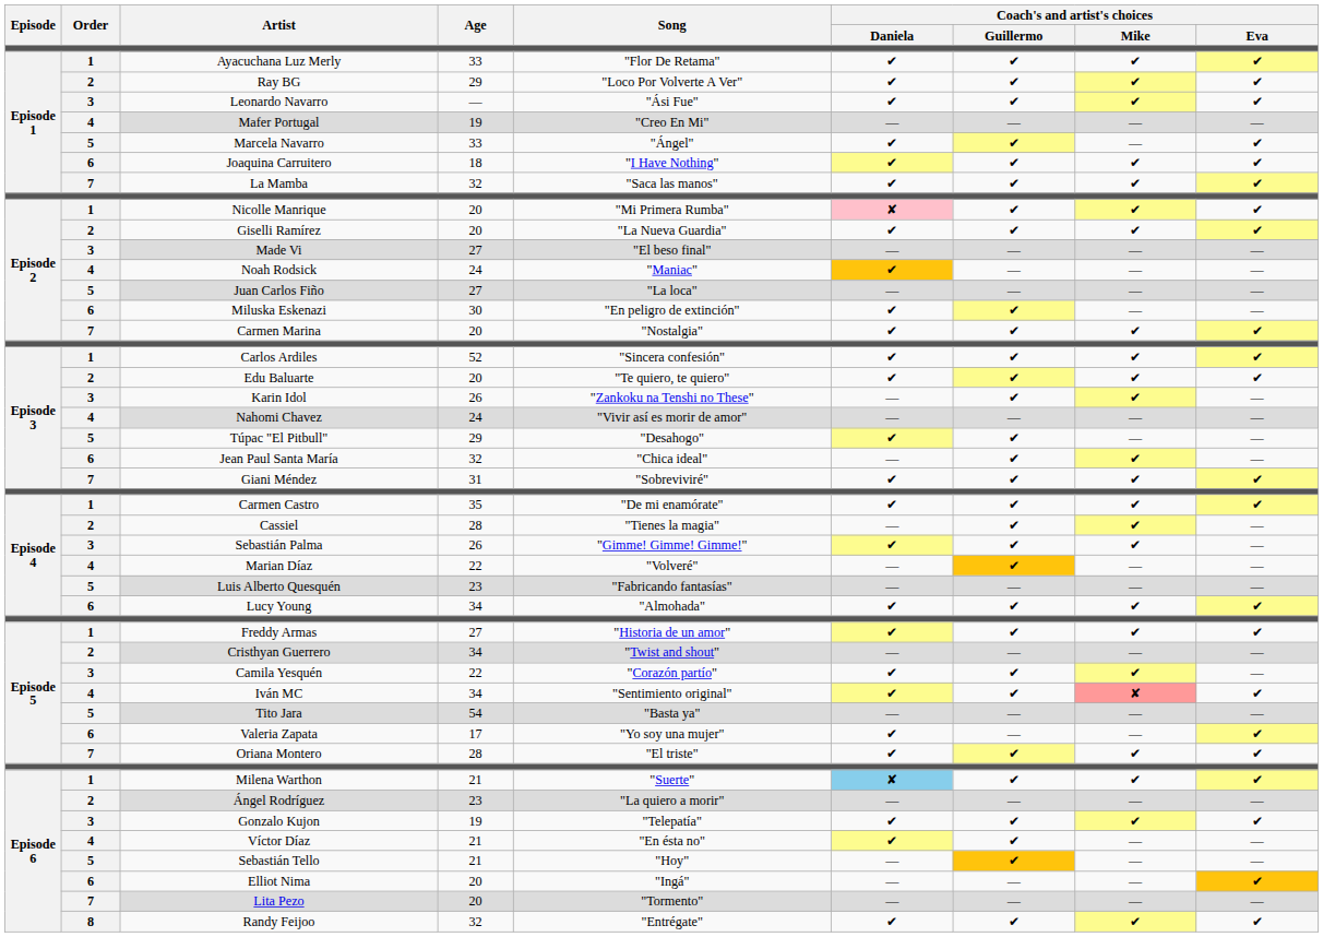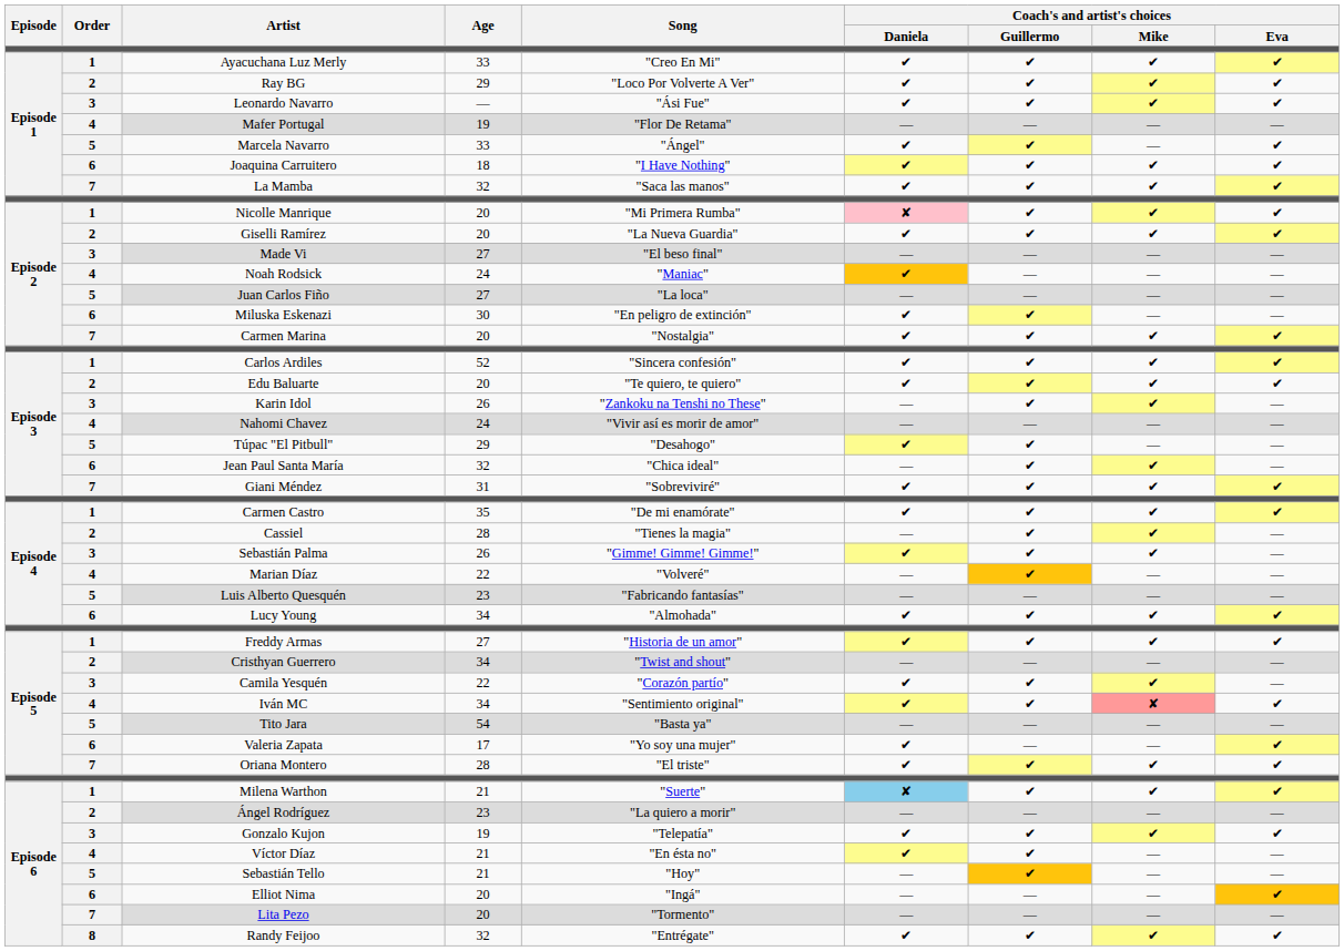 <table class="wikitable" style="text-align:center; line-height:17px; width:100%">
 <tr>
 <th rowspan="2" scope="col" style="width:01%">Episode</th>
 <th rowspan="2" scope="col" style="width:03%">Order</th>
 <th rowspan="2" scope="col" style="width:17%">Artist</th>
 <th rowspan="2" scope="col" style="width:04%">Age</th>
 <th rowspan="2" scope="col" style="width:17%">Song</th>
 <th colspan="4" scope="col" style="width:24%">Coach's and artist's choices</th>
 </tr>
 <tr>
 <th style="width:6.5%">Daniela</th>
 <th style="width:6.5%">Guillermo</th>
 <th style="width:6.5%">Mike</th>
 <th style="width:6.5%">Eva</th>
 </tr>
 <tr>
 <td colspan="12" style="background:#555"></td>
 </tr>
 <tr>
 <th scope="row" rowspan="7">Episode 1<br></th>
 <th>1</th>
 <td>Ayacuchana Luz Merly</td>
 <td>33</td>
-<td>"Flor De Retama"</td>
+<td>"Creo En Mi"</td>
 <td>✔</td>
 <td>✔</td>
 <td>✔</td>
 <td style="background:#fdfc8f">✔</td>
 </tr>
 <tr>
 <th>2</th>
 <td>Ray BG</td>
 <td>29</td>
 <td>"Loco Por Volverte A Ver"</td>
 <td>✔</td>
 <td>✔</td>
 <td style="background:#fdfc8f">✔</td>
 <td>✔</td>
 </tr>
 <tr>
 <th>3</th>
 <td>Leonardo Navarro</td>
 <td>—</td>
 <td>"Ási Fue"</td>
 <td>✔</td>
 <td>✔</td>
 <td style="background:#fdfc8f">✔</td>
 <td>✔</td>
 </tr>
 <tr style="background:#dcdcdc">
 <th>4</th>
 <td>Mafer Portugal</td>
 <td>19</td>
-<td>"Creo En Mi"</td>
+<td>"Flor De Retama"</td>
 <td>—</td>
 <td>—</td>
 <td>—</td>
 <td>—</td>
 </tr>
 <tr>
 <th>5</th>
 <td>Marcela Navarro</td>
 <td>33</td>
 <td>"Ángel"</td>
 <td>✔</td>
 <td style="background:#fdfc8f">✔</td>
 <td>—</td>
 <td>✔</td>
 </tr>
 <tr>
 <th>6</th>
 <td>Joaquina Carruitero</td>
 <td>18</td>
 <td>"<a href='#'>I Have Nothing</a>"</td>
 <td style="background:#fdfc8f">✔</td>
 <td>✔</td>
 <td>✔</td>
 <td>✔</td>
 </tr>
 <tr>
 <th>7</th>
 <td>La Mamba</td>
 <td>32</td>
 <td>"Saca las manos"</td>
 <td>✔</td>
 <td>✔</td>
 <td>✔</td>
 <td style="background:#fdfc8f">✔</td>
 </tr>
 <tr>
 <td colspan="12" style="background:#555"></td>
 </tr>
 <tr>
 <th rowspan="7">Episode 2<br></th>
 <th>1</th>
 <td>Nicolle Manrique</td>
 <td>20</td>
 <td>"Mi Primera Rumba"</td>
 <td style="background:pink">✘</td>
 <td>✔</td>
 <td style="background:#fdfc8f">✔</td>
 <td>✔</td>
 </tr>
 <tr>
 <th>2</th>
 <td>Giselli Ramírez</td>
 <td>20</td>
 <td>"La Nueva Guardia"</td>
 <td>✔</td>
 <td>✔</td>
 <td>✔</td>
 <td style="background:#fdfc8f">✔</td>
 </tr>
 <tr style="background:#dcdcdc">
 <th>3</th>
 <td>Made Vi</td>
 <td>27</td>
 <td>"El beso final"</td>
 <td>—</td>
 <td>—</td>
 <td>—</td>
 <td>—</td>
 </tr>
 <tr>
 <th>4</th>
 <td>Noah Rodsick</td>
 <td>24</td>
 <td>"<a href='#'>Maniac</a>"</td>
 <td style="background:#ffc40c">✔</td>
 <td>—</td>
 <td>—</td>
 <td>—</td>
 </tr>
 <tr style="background:#dcdcdc">
 <th>5</th>
 <td>Juan Carlos Fiño</td>
 <td>27</td>
 <td>"La loca"</td>
 <td>—</td>
 <td>—</td>
 <td>—</td>
 <td>—</td>
 </tr>
 <tr>
 <th>6</th>
 <td>Miluska Eskenazi</td>
 <td>30</td>
 <td>"En peligro de extinción"</td>
 <td>✔</td>
 <td style="background:#fdfc8f">✔</td>
 <td>—</td>
 <td>—</td>
 </tr>
 <tr>
 <th>7</th>
 <td>Carmen Marina</td>
 <td>20</td>
 <td>"Nostalgia"</td>
 <td>✔</td>
 <td>✔</td>
 <td>✔</td>
 <td style="background:#fdfc8f">✔</td>
 </tr>
 <tr>
 <td colspan="12" style="background:#555"></td>
 </tr>
 <tr>
 <th rowspan="7">Episode 3<br></th>
 <th>1</th>
 <td>Carlos Ardiles</td>
 <td>52</td>
 <td>"Sincera confesión"</td>
 <td>✔</td>
 <td>✔</td>
 <td>✔</td>
 <td style="background:#fdfc8f">✔</td>
 </tr>
 <tr>
 <th>2</th>
 <td>Edu Baluarte</td>
 <td>20</td>
 <td>"Te quiero, te quiero"</td>
 <td>✔</td>
 <td style="background:#fdfc8f">✔</td>
 <td>✔</td>
 <td>✔</td>
 </tr>
 <tr>
 <th>3</th>
 <td>Karin Idol</td>
 <td>26</td>
 <td>"<a href='#'>Zankoku na Tenshi no These</a>"</td>
 <td>—</td>
 <td>✔</td>
 <td style="background:#fdfc8f">✔</td>
 <td>—</td>
 </tr>
 <tr style="background:#dcdcdc">
 <th>4</th>
 <td>Nahomi Chavez</td>
 <td>24</td>
 <td>"Vivir así es morir de amor"</td>
 <td>—</td>
 <td>—</td>
 <td>—</td>
 <td>—</td>
 </tr>
 <tr>
 <th>5</th>
 <td>Túpac "El Pitbull"</td>
 <td>29</td>
 <td>"Desahogo"</td>
 <td style="background:#fdfc8f">✔</td>
 <td>✔</td>
 <td>—</td>
 <td>—</td>
 </tr>
 <tr>
 <th>6</th>
 <td>Jean Paul Santa María</td>
 <td>32</td>
 <td>"Chica ideal"</td>
 <td>—</td>
 <td>✔</td>
 <td style="background:#fdfc8f">✔</td>
 <td>—</td>
 </tr>
 <tr>
 <th>7</th>
 <td>Giani Méndez</td>
 <td>31</td>
 <td>"Sobreviviré"</td>
 <td>✔</td>
 <td>✔</td>
 <td>✔</td>
 <td style="background:#fdfc8f">✔</td>
 </tr>
 <tr>
 <td colspan="12" style="background:#555"></td>
 </tr>
 <tr>
 <th rowspan="6">Episode 4<br></th>
 <th>1</th>
 <td>Carmen Castro</td>
 <td>35</td>
 <td>"De mi enamórate"</td>
 <td>✔</td>
 <td>✔</td>
 <td>✔</td>
 <td style="background:#fdfc8f">✔</td>
 </tr>
 <tr>
 <th>2</th>
 <td>Cassiel</td>
 <td>28</td>
 <td>"Tienes la magia"</td>
 <td>―</td>
 <td>✔</td>
 <td style="background:#fdfc8f">✔</td>
 <td>―</td>
 </tr>
 <tr>
 <th>3</th>
 <td>Sebastián Palma</td>
 <td>26</td>
 <td>"<a href='#'>Gimme! Gimme! Gimme!</a>"</td>
 <td style="background:#fdfc8f">✔</td>
 <td>✔</td>
 <td>✔</td>
 <td>―</td>
 </tr>
 <tr>
 <th>4</th>
 <td>Marian Díaz</td>
 <td>22</td>
 <td>"Volveré"</td>
 <td>—</td>
 <td style="background:#ffc40c">✔</td>
 <td>—</td>
 <td>—</td>
 </tr>
 <tr style="background:#dcdcdc">
 <th>5</th>
 <td>Luis Alberto Quesquén</td>
 <td>23</td>
 <td>"Fabricando fantasías"</td>
 <td>—</td>
 <td>—</td>
 <td>—</td>
 <td>—</td>
 </tr>
 <tr>
 <th>6</th>
 <td>Lucy Young</td>
 <td>34</td>
 <td>"Almohada"</td>
 <td>✔</td>
 <td>✔</td>
 <td>✔</td>
 <td style="background:#fdfc8f">✔</td>
 </tr>
 <tr>
 <td colspan="12" style="background:#555"></td>
 </tr>
 <tr>
 <th rowspan="7">Episode 5<br></th>
 <th>1</th>
 <td>Freddy Armas</td>
 <td>27</td>
 <td>"<a href='#'>Historia de un amor</a>"</td>
 <td style="background:#fdfc8f">✔</td>
 <td>✔</td>
 <td>✔</td>
 <td>✔</td>
 </tr>
 <tr style="background:#DCDCDC">
 <th>2</th>
 <td>Cristhyan Guerrero</td>
 <td>34</td>
 <td>"<a href='#'>Twist and shout</a>"</td>
 <td>—</td>
 <td>—</td>
 <td>—</td>
 <td>—</td>
 </tr>
 <tr>
 <th>3</th>
 <td>Camila Yesquén</td>
 <td>22</td>
 <td>"<a href='#'>Corazón partío</a>"</td>
 <td>✔</td>
 <td>✔</td>
 <td style="background:#fdfc8f">✔</td>
 <td>—</td>
 </tr>
 <tr>
 <th>4</th>
 <td>Iván MC</td>
 <td>34</td>
 <td>"Sentimiento original"</td>
 <td style="background:#fdfc8f">✔</td>
 <td>✔</td>
 <td style="background:#ff9999">✘</td>
 <td>✔</td>
 </tr>
 <tr style="background:#DCDCDC">
 <th>5</th>
 <td>Tito Jara</td>
 <td>54</td>
 <td>"Basta ya"</td>
 <td>—</td>
 <td>—</td>
 <td>—</td>
 <td>—</td>
 </tr>
 <tr>
 <th>6</th>
 <td>Valeria Zapata</td>
 <td>17</td>
 <td>"Yo soy una mujer"</td>
 <td>✔</td>
 <td>—</td>
 <td>—</td>
 <td style="background:#fdfc8f">✔</td>
 </tr>
 <tr>
 <th>7</th>
 <td>Oriana Montero</td>
 <td>28</td>
 <td>"El triste"</td>
 <td>✔</td>
 <td style="background:#fdfc8f">✔</td>
 <td>✔</td>
 <td>✔</td>
 </tr>
 <tr>
 <td colspan="12" style="background:#555"></td>
 </tr>
 <tr>
 <th rowspan="8">Episode 6<br></th>
 <th>1</th>
 <td>Milena Warthon</td>
 <td>21</td>
 <td>"<a href='#'>Suerte</a>"</td>
 <td style="background:#87ceeb">✘</td>
 <td>✔</td>
 <td>✔</td>
 <td style="background:#fdfc8f">✔</td>
 </tr>
 <tr style="background:#DCDCDC">
 <th>2</th>
 <td>Ángel Rodríguez</td>
 <td>23</td>
 <td>"La quiero a morir"</td>
 <td>—</td>
 <td>—</td>
 <td>—</td>
 <td>—</td>
 </tr>
 <tr>
 <th>3</th>
 <td>Gonzalo Kujon</td>
 <td>19</td>
 <td>"Telepatía"</td>
 <td>✔</td>
 <td>✔</td>
 <td style="background:#fdfc8f">✔</td>
 <td>✔</td>
 </tr>
 <tr>
 <th>4</th>
 <td>Víctor Díaz</td>
 <td>21</td>
 <td>"En ésta no"</td>
 <td style="background:#fdfc8f">✔</td>
 <td>✔</td>
 <td>—</td>
 <td>—</td>
 </tr>
 <tr>
 <th>5</th>
 <td>Sebastián Tello</td>
 <td>21</td>
 <td>"Hoy"</td>
 <td>—</td>
 <td style="background:#ffc40c">✔</td>
 <td>—</td>
 <td>—</td>
 </tr>
 <tr>
 <th>6</th>
 <td>Elliot Nima</td>
 <td>20</td>
 <td>"Ingá"</td>
 <td>—</td>
 <td>—</td>
 <td>—</td>
 <td style="background:#ffc40c">✔</td>
 </tr>
 <tr style="background:#DCDCDC">
 <th>7</th>
 <td><a href='#'>Lita Pezo</a></td>
 <td>20</td>
 <td>"Tormento"</td>
 <td>—</td>
 <td>—</td>
 <td>—</td>
 <td>—</td>
 </tr>
 <tr>
 <th>8</th>
 <td>Randy Feijoo</td>
 <td>32</td>
 <td>"Entrégate"</td>
 <td>✔</td>
 <td>✔</td>
 <td style="background:#fdfc8f">✔</td>
 <td>✔</td>
 </tr>
 </table>
